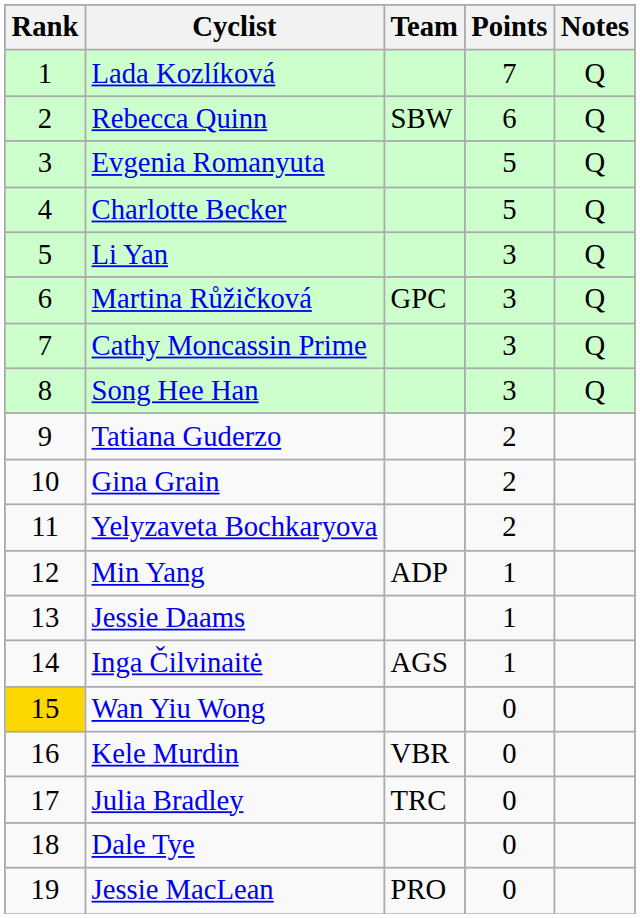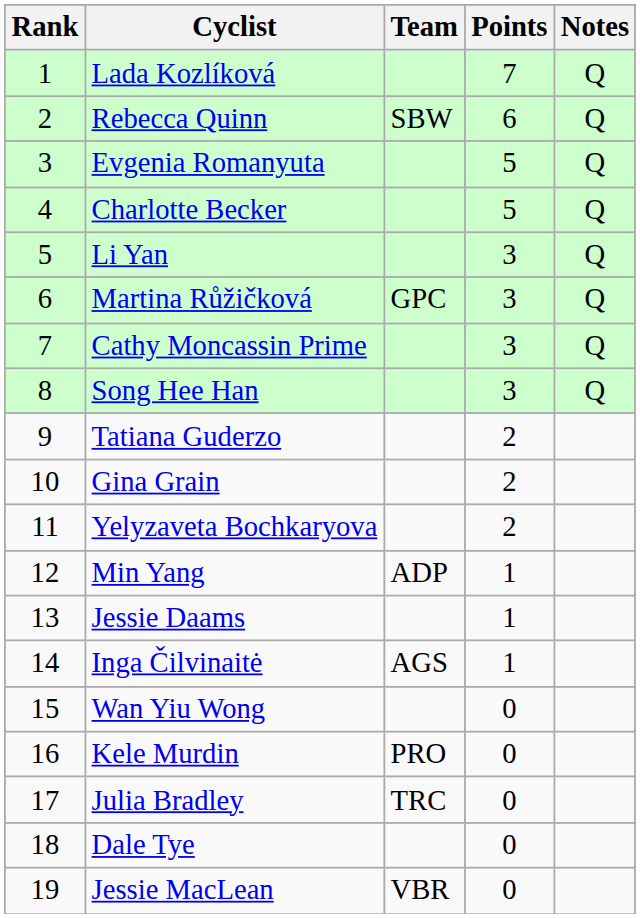 <table class="wikitable sortable" style="text-align:center;">
 <tr>
 <th>Rank</th>
 <th class="unsortable">Cyclist</th>
 <th>Team</th>
 <th>Points</th>
 <th class="unsortable">Notes</th>
 </tr>
 <tr bgcolor=ccffcc>
 <td align=center>1</td>
 <td align=left><a href='#'>Lada Kozlíková</a></td>
 <td align=left></td>
 <td>7</td>
 <td>Q</td>
 </tr>
 <tr bgcolor=ccffcc>
 <td align=center>2</td>
 <td align=left><a href='#'>Rebecca Quinn</a></td>
 <td align=left>SBW</td>
 <td>6</td>
 <td>Q</td>
 </tr>
 <tr bgcolor=ccffcc>
 <td align=center>3</td>
 <td align=left><a href='#'>Evgenia Romanyuta</a></td>
 <td align=left></td>
 <td>5</td>
 <td>Q</td>
 </tr>
 <tr bgcolor=ccffcc>
 <td align=center>4</td>
 <td align=left><a href='#'>Charlotte Becker</a></td>
 <td align=left></td>
 <td>5</td>
 <td>Q</td>
 </tr>
 <tr bgcolor=ccffcc>
 <td align=center>5</td>
 <td align=left><a href='#'>Li Yan</a></td>
 <td align=left></td>
 <td>3</td>
 <td>Q</td>
 </tr>
 <tr bgcolor=ccffcc>
 <td align=center>6</td>
 <td align=left><a href='#'>Martina Růžičková</a></td>
 <td align=left>GPC</td>
 <td>3</td>
 <td>Q</td>
 </tr>
 <tr bgcolor=ccffcc>
 <td align=center>7</td>
 <td align=left><a href='#'>Cathy Moncassin Prime</a></td>
 <td align=left></td>
 <td>3</td>
 <td>Q</td>
 </tr>
 <tr bgcolor=ccffcc>
 <td align=center>8</td>
 <td align=left><a href='#'>Song Hee Han</a></td>
 <td align=left></td>
 <td>3</td>
 <td>Q</td>
 </tr>
 <tr>
 <td align=center>9</td>
 <td align=left><a href='#'>Tatiana Guderzo</a></td>
 <td align=left></td>
 <td>2</td>
 <td></td>
 </tr>
 <tr>
 <td align=center>10</td>
 <td align=left><a href='#'>Gina Grain</a></td>
 <td align=left></td>
 <td>2</td>
 <td></td>
 </tr>
 <tr>
 <td align=center>11</td>
 <td align=left><a href='#'>Yelyzaveta Bochkaryova</a></td>
 <td align=left></td>
 <td>2</td>
 <td></td>
 </tr>
 <tr>
 <td align=center>12</td>
 <td align=left><a href='#'>Min Yang</a></td>
 <td align=left>ADP</td>
 <td>1</td>
 <td></td>
 </tr>
 <tr>
 <td align=center>13</td>
 <td align=left><a href='#'>Jessie Daams</a></td>
 <td align=left></td>
 <td>1</td>
 <td></td>
 </tr>
 <tr>
 <td align=center>14</td>
 <td align=left><a href='#'>Inga Čilvinaitė</a></td>
 <td align=left>AGS</td>
 <td>1</td>
 <td></td>
 </tr>
 <tr>
-<td align=center style="background: gold;">15</td>
+<td align=center>15</td>
 <td align=left><a href='#'>Wan Yiu Wong</a></td>
 <td align=left></td>
 <td>0</td>
 <td></td>
 </tr>
 <tr>
 <td align=center>16</td>
 <td align=left><a href='#'>Kele Murdin</a></td>
-<td align=left>VBR</td>
+<td align=left>PRO</td>
 <td>0</td>
 <td></td>
 </tr>
 <tr>
 <td align=center>17</td>
 <td align=left><a href='#'>Julia Bradley</a></td>
 <td align=left>TRC</td>
 <td>0</td>
 <td></td>
 </tr>
 <tr>
 <td align=center>18</td>
 <td align=left><a href='#'>Dale Tye</a></td>
 <td align=left></td>
 <td>0</td>
 <td></td>
 </tr>
 <tr>
 <td align=center>19</td>
 <td align=left><a href='#'>Jessie MacLean</a></td>
-<td align=left>PRO</td>
+<td align=left>VBR</td>
 <td>0</td>
 <td></td>
 </tr>
 </table>
